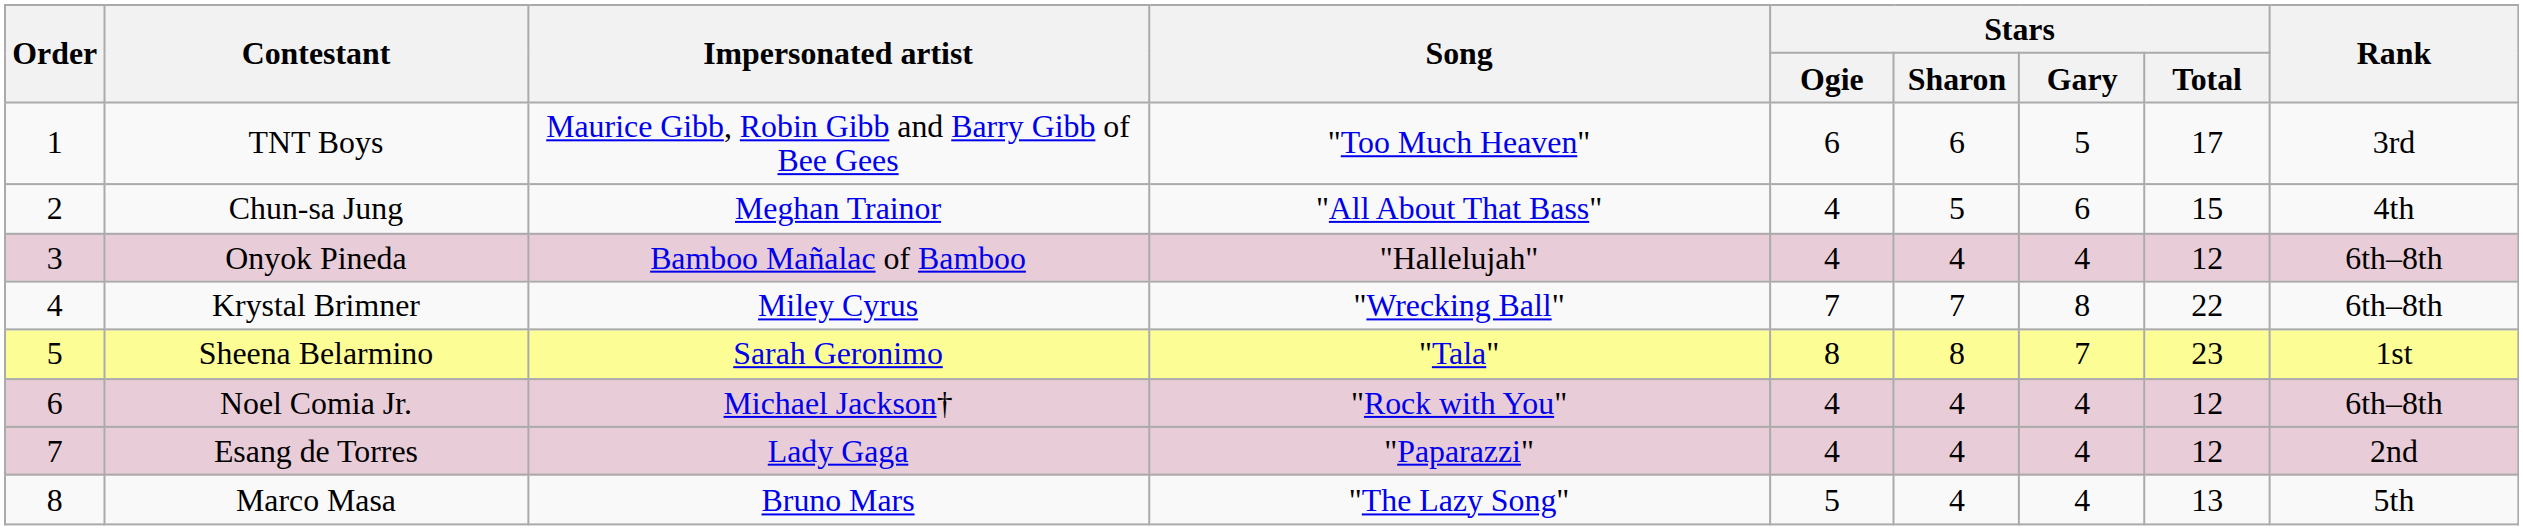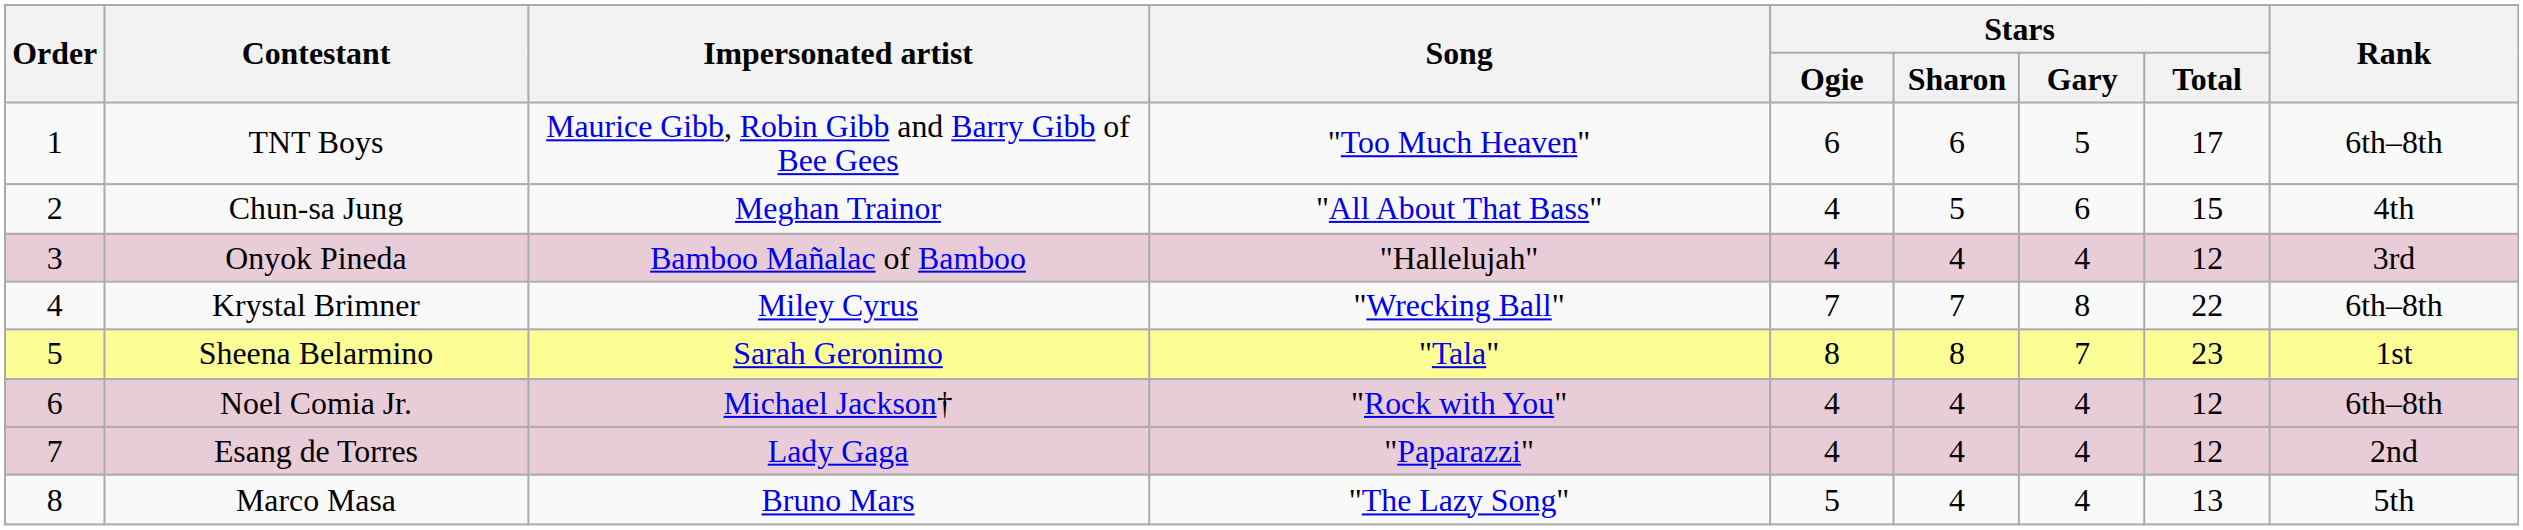 <table class="wikitable" style="text-align:center; line-height:17px; width:100%;">
 <tr>
 <th rowspan="2" style="width:03%;">Order</th>
 <th rowspan="2" style="width:17%;">Contestant</th>
 <th rowspan="2" style="width:25%;">Impersonated artist</th>
 <th rowspan="2" style="width:25%;">Song</th>
 <th colspan="4" style="width:20%;">Stars</th>
 <th rowspan="2" style="width:10%;">Rank</th>
 </tr>
 <tr>
 <th style="width:05%;">Ogie</th>
 <th style="width:05%;">Sharon</th>
 <th style="width:05%;">Gary</th>
 <th style="width:05%;">Total</th>
 </tr>
 <tr>
 <td>1</td>
 <td>TNT Boys</td>
 <td><a href='#'>Maurice Gibb</a>, <a href='#'>Robin Gibb</a> and <a href='#'>Barry Gibb</a> of <a href='#'>Bee Gees</a></td>
 <td>"<a href='#'>Too Much Heaven</a>"</td>
 <td>6</td>
 <td>6</td>
 <td>5</td>
 <td>17</td>
-<td>3rd</td>
+<td>6th–8th</td>
 </tr>
 <tr>
 <td>2</td>
 <td>Chun-sa Jung</td>
 <td><a href='#'>Meghan Trainor</a></td>
 <td>"<a href='#'>All About That Bass</a>"</td>
 <td>4</td>
 <td>5</td>
 <td>6</td>
 <td>15</td>
 <td>4th</td>
 </tr>
 <tr bgcolor=#E8CCD7>
 <td>3</td>
 <td>Onyok Pineda</td>
 <td><a href='#'>Bamboo Mañalac</a> of <a href='#'>Bamboo</a></td>
 <td>"Hallelujah"</td>
 <td>4</td>
 <td>4</td>
 <td>4</td>
 <td>12</td>
-<td>6th–8th</td>
+<td>3rd</td>
 </tr>
 <tr>
 <td>4</td>
 <td>Krystal Brimner</td>
 <td><a href='#'>Miley Cyrus</a></td>
 <td>"<a href='#'>Wrecking Ball</a>"</td>
 <td>7</td>
 <td>7</td>
 <td>8</td>
 <td>22</td>
 <td>6th–8th</td>
 </tr>
 <tr bgcolor=#FDFD96>
 <td>5</td>
 <td>Sheena Belarmino</td>
 <td><a href='#'>Sarah Geronimo</a></td>
 <td>"<a href='#'>Tala</a>"</td>
 <td>8</td>
 <td>8</td>
 <td>7</td>
 <td>23</td>
 <td>1st</td>
 </tr>
 <tr bgcolor=#E8CCD7>
 <td>6</td>
 <td>Noel Comia Jr.</td>
 <td><a href='#'>Michael Jackson</a>†</td>
 <td>"<a href='#'>Rock with You</a>"</td>
 <td>4</td>
 <td>4</td>
 <td>4</td>
 <td>12</td>
 <td>6th–8th</td>
 </tr>
 <tr bgcolor=#E8CCD7>
 <td>7</td>
 <td>Esang de Torres</td>
 <td><a href='#'>Lady Gaga</a></td>
 <td>"<a href='#'>Paparazzi</a>"</td>
 <td>4</td>
 <td>4</td>
 <td>4</td>
 <td>12</td>
 <td>2nd</td>
 </tr>
 <tr>
 <td>8</td>
 <td>Marco Masa</td>
 <td><a href='#'>Bruno Mars</a></td>
 <td>"<a href='#'>The Lazy Song</a>"</td>
 <td>5</td>
 <td>4</td>
 <td>4</td>
 <td>13</td>
 <td>5th</td>
 </tr>
 </table>
